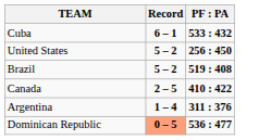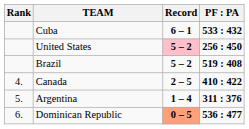 <table class="wikitable" style="border-collapse: collapse; font-size: 90%;">
 <tr>
+<th>Rank</th>
 <th align="left" style="width: 12em">TEAM</th>
 <th>Record</th>
 <th>PF : PA</th>
 </tr>
 <tr>
+<td align="center"></td>
 <td> Cuba</td>
 <td align="center"><strong>6 – 1</strong></td>
 <td align="center"><strong>533 : 432</strong></td>
 </tr>
 <tr>
+<td align="center"></td>
 <td> United States</td>
-<td align="center"><strong>5 – 2</strong></td>
+<td align="center" style="background: pink;"><strong>5 – 2</strong></td>
 <td align="center"><strong>256 : 450</strong></td>
 </tr>
 <tr>
+<td align="center"></td>
 <td> Brazil</td>
 <td align="center"><strong>5 – 2</strong></td>
 <td align="center"><strong>519 : 408</strong></td>
 </tr>
 <tr>
+<td align="center">4.</td>
 <td> Canada</td>
 <td align="center"><strong>2 – 5</strong></td>
 <td align="center"><strong>410 : 422</strong></td>
 </tr>
 <tr>
+<td align="center">5.</td>
 <td> Argentina</td>
 <td align="center"><strong>1 – 4</strong></td>
 <td align="center"><strong>311 : 376</strong></td>
 </tr>
 <tr>
+<td align="center">6.</td>
 <td> Dominican Republic</td>
 <td align="center" style="background: lightsalmon;"><strong>0 – 5</strong></td>
 <td align="center"><strong>536 : 477</strong></td>
 </tr>
 </table>
